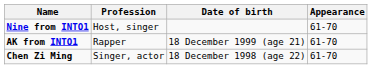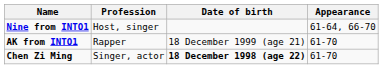 <table class="wikitable sortable">
 <tr>
 <th>Name</th>
 <th>Profession</th>
 <th>Date of birth</th>
 <th>Appearance</th>
 </tr>
 <tr>
 <td><strong><a href='#'>Nine</a> from <a href='#'>INTO1</a></strong></td>
 <td>Host, singer</td>
 <td></td>
-<td>61-70</td>
+<td>61-64, 66-70</td>
 </tr>
 <tr>
 <td><strong>AK from <a href='#'>INTO1</a></strong></td>
 <td>Rapper</td>
 <td>18 December 1999 (age 21)</td>
 <td>61-70</td>
 </tr>
 <tr>
 <td><strong>Chen Zi Ming</strong></td>
 <td>Singer, actor</td>
-<td>18 December 1998 (age 22)</td>
+<td><strong>18 December 1998 (age 22)</strong></td>
 <td>61-70</td>
 </tr>
 </table>
